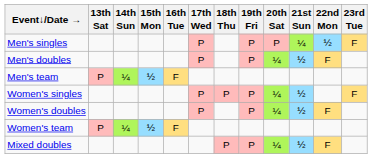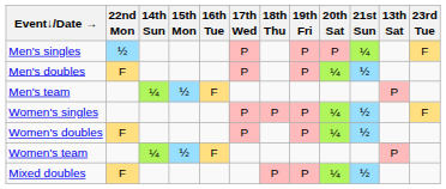 <table class="wikitable" style="margin:0.5em auto; font-size:90%; line-height:1.25em; text-align:center;">
 <tr>
 <th>Event↓/Date →</th>
-<th>13th<br>Sat</th>
+<th>22nd<br>Mon</th>
 <th>14th<br>Sun</th>
 <th>15th<br>Mon</th>
 <th>16th<br>Tue</th>
 <th>17th<br>Wed</th>
 <th>18th<br>Thu</th>
 <th>19th<br>Fri</th>
 <th>20th<br>Sat</th>
 <th>21st<br>Sun</th>
-<th>22nd<br>Mon</th>
+<th>13th<br>Sat</th>
 <th>23rd<br>Tue</th>
 </tr>
 <tr>
 <td align="left"><a href='#'>Men's singles</a></td>
-<td></td>
+<td bgcolor="#97DEFF">½</td>
 <td></td>
 <td></td>
 <td></td>
 <td bgcolor="#FFBBBB">P</td>
 <td></td>
 <td bgcolor="#FFBBBB">P</td>
 <td bgcolor="#FFBBBB">P</td>
 <td bgcolor="#AFF55B">¼</td>
-<td bgcolor="#97DEFF">½</td>
+<td></td>
 <td bgcolor="#FFDF80">F</td>
 </tr>
 <tr>
 <td align="left"><a href='#'>Men's doubles</a></td>
-<td></td>
+<td bgcolor="#FFDF80">F</td>
 <td></td>
 <td></td>
 <td></td>
 <td bgcolor="#FFBBBB">P</td>
 <td></td>
 <td bgcolor="#FFBBBB">P</td>
 <td bgcolor="#AFF55B">¼</td>
 <td bgcolor="#97DEFF">½</td>
-<td bgcolor="#FFDF80">F</td>
+<td></td>
 <td></td>
 </tr>
 <tr>
 <td align="left"><a href='#'>Men's team</a></td>
-<td bgcolor="#FFBBBB">P</td>
+<td></td>
 <td bgcolor="#AFF55B">¼</td>
 <td bgcolor="#97DEFF">½</td>
 <td bgcolor="#FFDF80">F</td>
 <td></td>
 <td></td>
 <td></td>
 <td></td>
 <td></td>
-<td></td>
+<td bgcolor="#FFBBBB">P</td>
 <td></td>
 </tr>
 <tr>
 <td align="left"><a href='#'>Women's singles</a></td>
 <td></td>
 <td></td>
 <td></td>
 <td></td>
 <td bgcolor="#FFBBBB">P</td>
 <td bgcolor="#FFBBBB">P</td>
 <td bgcolor="#FFBBBB">P</td>
 <td bgcolor="#AFF55B">¼</td>
 <td bgcolor="#97DEFF">½</td>
 <td></td>
 <td bgcolor="#FFDF80">F</td>
 </tr>
 <tr>
 <td align="left"><a href='#'>Women's doubles</a></td>
-<td></td>
+<td bgcolor="#FFDF80">F</td>
 <td></td>
 <td></td>
 <td></td>
 <td bgcolor="#FFBBBB">P</td>
 <td></td>
 <td bgcolor="#FFBBBB">P</td>
 <td bgcolor="#AFF55B">¼</td>
 <td bgcolor="#97DEFF">½</td>
-<td bgcolor="#FFDF80">F</td>
+<td></td>
 <td></td>
 </tr>
 <tr>
 <td align="left"><a href='#'>Women's team</a></td>
-<td bgcolor="#FFBBBB">P</td>
+<td></td>
 <td bgcolor="#AFF55B">¼</td>
 <td bgcolor="#97DEFF">½</td>
 <td bgcolor="#FFDF80">F</td>
 <td></td>
 <td></td>
 <td></td>
 <td></td>
 <td></td>
-<td></td>
+<td bgcolor="#FFBBBB">P</td>
 <td></td>
 </tr>
 <tr>
 <td align="left"><a href='#'>Mixed doubles</a></td>
-<td></td>
+<td bgcolor="#FFDF80">F</td>
 <td></td>
 <td></td>
 <td></td>
 <td></td>
 <td bgcolor="#FFBBBB">P</td>
 <td bgcolor="#FFBBBB">P</td>
 <td bgcolor="#AFF55B">¼</td>
 <td bgcolor="#97DEFF">½</td>
-<td bgcolor="#FFDF80">F</td>
+<td></td>
 <td></td>
 </tr>
 </table>
